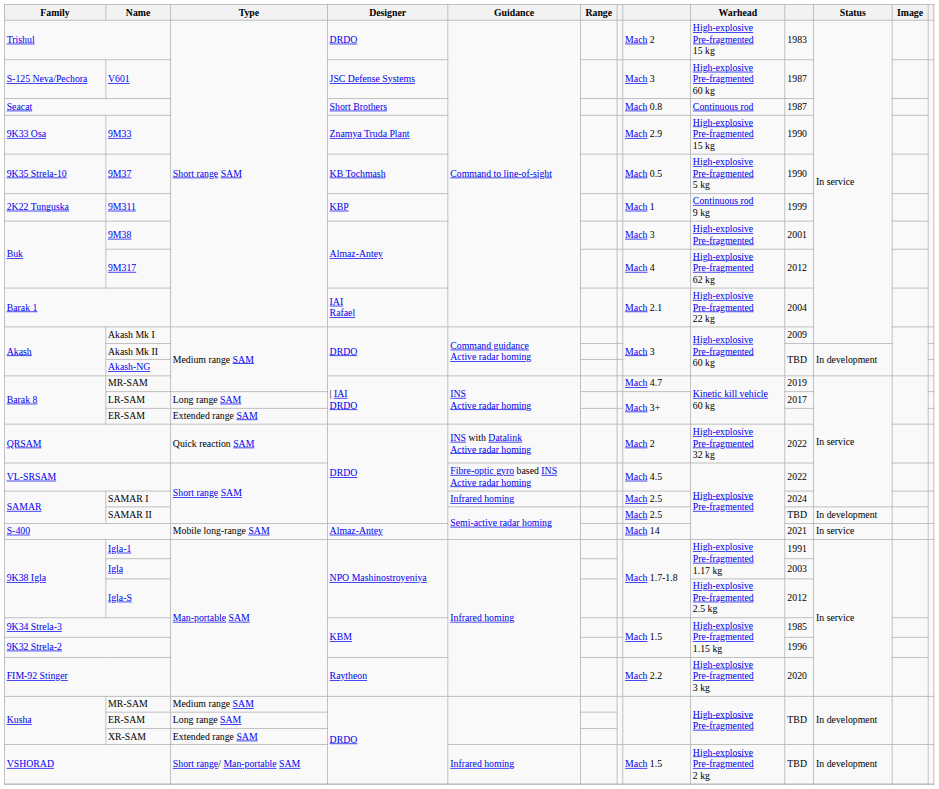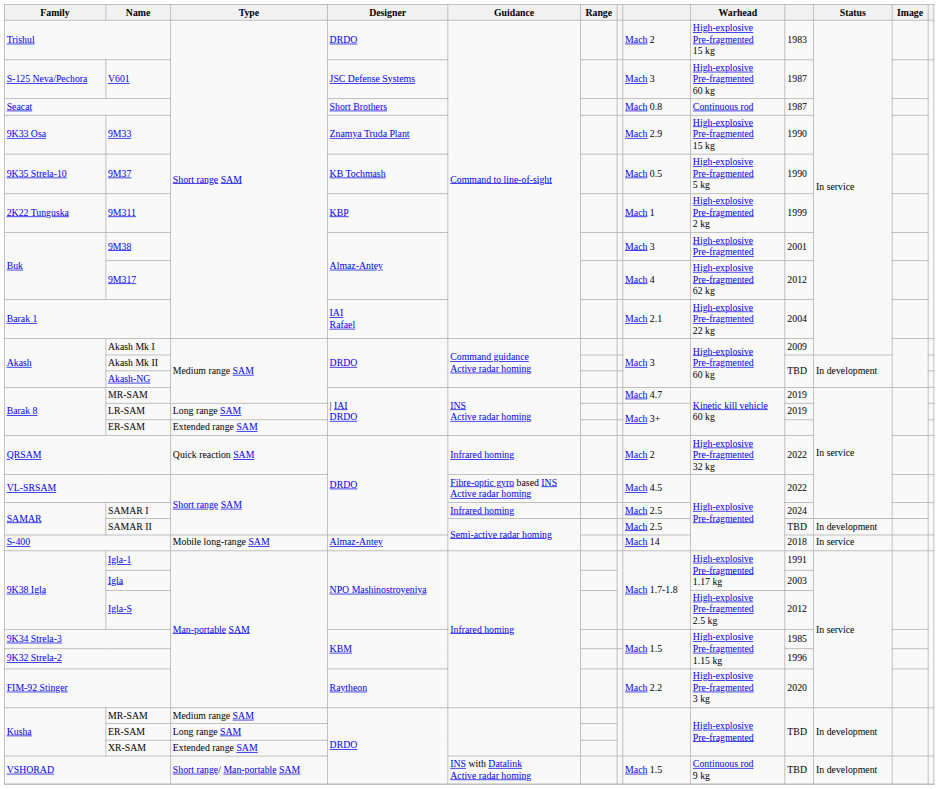 <table class="wikitable sortable" style="text-align:center|100px; font-size: 85%; width:95em;">
 <tr>
 <th>Family</th>
 <th>Name</th>
 <th>Type</th>
 <th>Designer</th>
 <th>Guidance</th>
 <th>Range</th>
 <th></th>
 <th></th>
 <th>Warhead</th>
 <th></th>
 <th>Status</th>
 <th>Image</th>
 <th></th>
 </tr>
 <tr>
 <td colspan="2"><a href='#'>Trishul</a></td>
 <td rowspan="9"><a href='#'>Short range</a> <a href='#'>SAM</a></td>
 <td> <a href='#'>DRDO</a></td>
 <td rowspan="9"><a href='#'>Command to line-of-sight</a></td>
 <td></td>
 <td></td>
 <td><a href='#'>Mach</a> 2</td>
 <td><a href='#'>High-explosive</a> <br> <a href='#'>Pre-fragmented</a> <br> 15 kg</td>
 <td>1983</td>
 <td rowspan="10">In service</td>
 <td></td>
 <td></td>
 </tr>
 <tr>
 <td><a href='#'>S-125 Neva/Pechora</a></td>
 <td><a href='#'>V601</a></td>
 <td> <a href='#'>JSC Defense Systems</a></td>
 <td></td>
 <td></td>
 <td><a href='#'>Mach</a> 3</td>
 <td><a href='#'>High-explosive</a> <br> <a href='#'>Pre-fragmented</a> <br> 60 kg</td>
 <td>1987</td>
 <td></td>
 <td rowspan="8"></td>
 </tr>
 <tr>
 <td colspan="2"><a href='#'>Seacat</a></td>
 <td> <a href='#'>Short Brothers</a></td>
 <td></td>
 <td></td>
 <td><a href='#'>Mach</a> 0.8</td>
 <td><a href='#'>Continuous rod</a></td>
 <td>1987</td>
 <td></td>
 </tr>
 <tr>
 <td><a href='#'>9K33 Osa</a></td>
 <td><a href='#'>9M33</a></td>
 <td> <a href='#'>Znamya Truda Plant</a></td>
 <td></td>
 <td></td>
 <td><a href='#'>Mach</a> 2.9</td>
 <td><a href='#'>High-explosive</a> <br> <a href='#'>Pre-fragmented</a> <br> 15 kg</td>
 <td>1990</td>
 <td></td>
 </tr>
 <tr>
 <td><a href='#'>9K35 Strela-10</a></td>
 <td><a href='#'>9M37</a></td>
 <td> <a href='#'>KB Tochmash</a></td>
 <td></td>
 <td></td>
 <td><a href='#'>Mach</a> 0.5</td>
 <td><a href='#'>High-explosive</a> <br> <a href='#'>Pre-fragmented</a> <br> 5 kg</td>
 <td>1990</td>
 <td></td>
 </tr>
 <tr>
 <td><a href='#'>2K22 Tunguska</a></td>
 <td><a href='#'>9M311</a></td>
 <td> <a href='#'>KBP</a></td>
 <td></td>
 <td></td>
 <td><a href='#'>Mach</a> 1</td>
-<td><a href='#'>Continuous rod</a> <br> 9 kg</td>
+<td><a href='#'>High-explosive</a> <br> <a href='#'>Pre-fragmented</a> <br> 2 kg</td>
 <td>1999</td>
 <td></td>
 </tr>
 <tr>
 <td rowspan="2"><a href='#'>Buk</a></td>
 <td><a href='#'>9M38</a></td>
 <td rowspan="2"> <a href='#'>Almaz-Antey</a></td>
 <td></td>
 <td></td>
 <td><a href='#'>Mach</a> 3</td>
 <td><a href='#'>High-explosive</a> <br> <a href='#'>Pre-fragmented</a></td>
 <td>2001</td>
 <td></td>
 </tr>
 <tr>
 <td><a href='#'>9M317</a></td>
 <td></td>
 <td></td>
 <td><a href='#'>Mach</a> 4</td>
 <td><a href='#'>High-explosive</a> <br> <a href='#'>Pre-fragmented</a> <br> 62 kg</td>
 <td>2012</td>
 <td></td>
 </tr>
 <tr>
 <td colspan="2"><a href='#'>Barak 1</a></td>
 <td> <a href='#'>IAI</a> <br>  <a href='#'>Rafael</a></td>
 <td></td>
 <td></td>
 <td><a href='#'>Mach</a> 2.1</td>
 <td><a href='#'>High-explosive</a> <br> <a href='#'>Pre-fragmented</a> <br> 22 kg</td>
 <td>2004</td>
 <td></td>
 </tr>
 <tr>
 <td rowspan="3"><a href='#'>Akash</a></td>
 <td>Akash Mk I</td>
 <td rowspan="4">Medium range <a href='#'>SAM</a></td>
 <td rowspan="3"> <a href='#'>DRDO</a></td>
 <td rowspan="3"><a href='#'>Command guidance</a> <br> <a href='#'>Active radar homing</a></td>
 <td></td>
 <td></td>
 <td rowspan="3"><a href='#'>Mach</a> 3</td>
 <td rowspan="3"><a href='#'>High-explosive</a> <br> <a href='#'>Pre-fragmented</a> <br> 60 kg</td>
 <td>2009</td>
 <td rowspan="3"></td>
 <td></td>
 </tr>
 <tr>
 <td>Akash Mk II</td>
 <td></td>
 <td></td>
 <td rowspan="2">TBD</td>
 <td rowspan="2">In development</td>
 <td></td>
 </tr>
 <tr>
 <td><a href='#'>Akash-NG</a></td>
 <td></td>
 <td></td>
 <td></td>
 </tr>
 <tr>
 <td rowspan="3"><a href='#'>Barak 8</a></td>
 <td>MR-SAM</td>
 <td rowspan="3">| <a href='#'>IAI</a> <br>  <a href='#'>DRDO</a></td>
 <td rowspan="3"><a href='#'>INS</a> <br> <a href='#'>Active radar homing</a></td>
 <td></td>
 <td></td>
 <td><a href='#'>Mach</a> 4.7</td>
 <td rowspan="3"><a href='#'>Kinetic kill vehicle</a> <br> 60 kg</td>
 <td>2019</td>
 <td rowspan="6">In service</td>
 <td rowspan="3"></td>
 <td></td>
 </tr>
 <tr>
 <td>LR-SAM</td>
 <td>Long range <a href='#'>SAM</a></td>
 <td></td>
 <td></td>
 <td rowspan="2"><a href='#'>Mach</a> 3+</td>
-<td>2017</td>
+<td>2019</td>
 <td></td>
 </tr>
 <tr>
 <td>ER-SAM</td>
 <td>Extended range <a href='#'>SAM</a></td>
 <td></td>
 <td></td>
 <td></td>
 <td></td>
 </tr>
 <tr>
 <td colspan="2"><a href='#'>QRSAM</a></td>
 <td>Quick reaction <a href='#'>SAM</a></td>
 <td rowspan="4"> <a href='#'>DRDO</a></td>
-<td><a href='#'>INS</a> with <a href='#'>Datalink</a> <br> <a href='#'>Active radar homing</a></td>
+<td><a href='#'>Infrared homing</a></td>
 <td></td>
 <td></td>
 <td><a href='#'>Mach</a> 2</td>
 <td><a href='#'>High-explosive</a> <br> <a href='#'>Pre-fragmented</a> <br> 32 kg</td>
 <td>2022</td>
 <td></td>
 <td></td>
 </tr>
 <tr>
 <td colspan="2"><a href='#'>VL-SRSAM</a></td>
 <td rowspan="3"><a href='#'>Short range</a> <a href='#'>SAM</a></td>
 <td><a href='#'>Fibre-optic gyro</a> based <a href='#'>INS</a> <br> <a href='#'>Active radar homing</a></td>
 <td></td>
 <td></td>
 <td><a href='#'>Mach</a> 4.5</td>
 <td rowspan="4"><a href='#'>High-explosive</a> <br> <a href='#'>Pre-fragmented</a></td>
 <td>2022</td>
 <td></td>
 <td></td>
 </tr>
 <tr>
 <td rowspan="2"><a href='#'>SAMAR</a></td>
 <td>SAMAR I</td>
 <td><a href='#'>Infrared homing</a></td>
 <td></td>
 <td></td>
 <td><a href='#'>Mach</a> 2.5</td>
 <td>2024</td>
 <td></td>
 <td rowspan="2"></td>
 </tr>
 <tr>
 <td>SAMAR II</td>
 <td rowspan="2"><a href='#'>Semi-active radar homing</a></td>
 <td></td>
 <td></td>
 <td><a href='#'>Mach</a> 2.5</td>
 <td>TBD</td>
 <td>In development</td>
 </tr>
 <tr>
 <td colspan="2"><a href='#'>S-400</a></td>
 <td>Mobile long-range <a href='#'>SAM</a></td>
 <td> <a href='#'>Almaz-Antey</a></td>
 <td></td>
 <td></td>
 <td><a href='#'>Mach</a> 14</td>
-<td>2021</td>
+<td>2018</td>
 <td>In service</td>
 <td></td>
 <td></td>
 </tr>
 <tr>
 <td rowspan="3"><a href='#'>9K38 Igla</a></td>
 <td><a href='#'>Igla-1</a></td>
 <td rowspan="6"><a href='#'>Man-portable</a> <a href='#'>SAM</a></td>
 <td rowspan="3"> <a href='#'>NPO Mashinostroyeniya</a></td>
 <td rowspan="6"><a href='#'>Infrared homing</a></td>
 <td></td>
 <td rowspan="3"></td>
 <td rowspan="3"><a href='#'>Mach</a> 1.7-1.8</td>
 <td rowspan="2"><a href='#'>High-explosive</a> <br> <a href='#'>Pre-fragmented</a> <br> 1.17 kg</td>
 <td>1991</td>
 <td rowspan="6">In service</td>
 <td rowspan="3"></td>
 <td rowspan="6"></td>
 </tr>
 <tr>
 <td><a href='#'>Igla</a></td>
 <td></td>
 <td>2003</td>
 </tr>
 <tr>
 <td><a href='#'>Igla-S</a></td>
 <td></td>
 <td><a href='#'>High-explosive</a> <br> <a href='#'>Pre-fragmented</a> <br> 2.5 kg</td>
 <td>2012</td>
 </tr>
 <tr>
 <td colspan="2"><a href='#'>9K34 Strela-3</a></td>
 <td rowspan="2"> <a href='#'>KBM</a></td>
 <td></td>
 <td></td>
 <td rowspan="2"><a href='#'>Mach</a> 1.5</td>
 <td rowspan="2"><a href='#'>High-explosive</a> <br> <a href='#'>Pre-fragmented</a> <br> 1.15 kg</td>
 <td>1985</td>
 <td></td>
 </tr>
 <tr>
 <td colspan="2"><a href='#'>9K32 Strela-2</a></td>
 <td></td>
 <td></td>
 <td>1996</td>
 <td></td>
 </tr>
 <tr>
 <td colspan="2"><a href='#'>FIM-92 Stinger</a></td>
 <td> <a href='#'>Raytheon</a></td>
 <td></td>
 <td></td>
 <td><a href='#'>Mach</a> 2.2</td>
 <td><a href='#'>High-explosive</a> <br> <a href='#'>Pre-fragmented</a> <br> 3 kg</td>
 <td>2020</td>
 <td></td>
 </tr>
 <tr>
 <td rowspan="3"><a href='#'>Kusha</a></td>
 <td>MR-SAM</td>
 <td>Medium range <a href='#'>SAM</a></td>
 <td rowspan="4"> <a href='#'>DRDO</a></td>
 <td rowspan="3"></td>
 <td></td>
 <td rowspan="3"></td>
 <td rowspan="3"></td>
 <td rowspan="3"><a href='#'>High-explosive</a> <br> <a href='#'>Pre-fragmented</a></td>
 <td rowspan="3">TBD</td>
 <td rowspan="3">In development</td>
 <td rowspan="3"></td>
 <td rowspan="3"></td>
 </tr>
 <tr>
 <td>ER-SAM</td>
 <td>Long range <a href='#'>SAM</a></td>
 <td></td>
 </tr>
 <tr>
 <td>XR-SAM</td>
 <td>Extended range <a href='#'>SAM</a></td>
 <td></td>
 </tr>
 <tr>
 <td colspan="2"><a href='#'>VSHORAD</a></td>
 <td><a href='#'>Short range</a>/ <a href='#'>Man-portable</a> <a href='#'>SAM</a></td>
-<td><a href='#'>Infrared homing</a></td>
+<td><a href='#'>INS</a> with <a href='#'>Datalink</a> <br> <a href='#'>Active radar homing</a></td>
 <td></td>
 <td></td>
 <td><a href='#'>Mach</a> 1.5</td>
-<td><a href='#'>High-explosive</a> <br> <a href='#'>Pre-fragmented</a> <br> 2 kg</td>
+<td><a href='#'>Continuous rod</a> <br> 9 kg</td>
 <td>TBD</td>
 <td>In development</td>
 <td></td>
 <td></td>
 </tr>
 <tr>
 </tr>
 </table>
